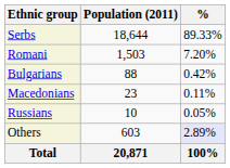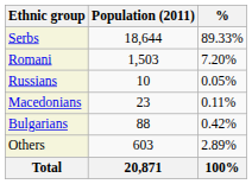 <table class="wikitable">
 <tr>
 <th>Ethnic group</th>
 <th>Population (2011)</th>
 <th>%</th>
 </tr>
 <tr>
 <td style="background:#F5F5DC;"><a href='#'>Serbs</a></td>
 <td align="center">18,644</td>
 <td>89.33%</td>
 </tr>
 <tr>
 <td style="background:#F5F5DC;"><a href='#'>Romani</a></td>
 <td align="center">1,503</td>
 <td>7.20%</td>
 </tr>
 <tr>
-<td style="background:#F5F5DC;"><a href='#'>Bulgarians</a></td>
-<td align="center">88</td>
-<td>0.42%</td>
+<td style="background:#F5F5DC;"><a href='#'>Russians</a></td>
+<td align="center">10</td>
+<td>0.05%</td>
 </tr>
 <tr>
 <td style="background:#F5F5DC;"><a href='#'>Macedonians</a></td>
 <td align="center">23</td>
 <td>0.11%</td>
 </tr>
 <tr>
-<td style="background:#F5F5DC;"><a href='#'>Russians</a></td>
-<td align="center">10</td>
-<td>0.05%</td>
+<td style="background:#F5F5DC;"><a href='#'>Bulgarians</a></td>
+<td align="center">88</td>
+<td>0.42%</td>
 </tr>
 <tr>
 <td style="background:#F5F5DC;">Others</td>
 <td align="center">603</td>
-<td style="background: lavender;">2.89%</td>
+<td>2.89%</td>
 </tr>
 <tr>
 <th>Total</th>
 <th>20,871</th>
 <th>100%</th>
 </tr>
 </table>
